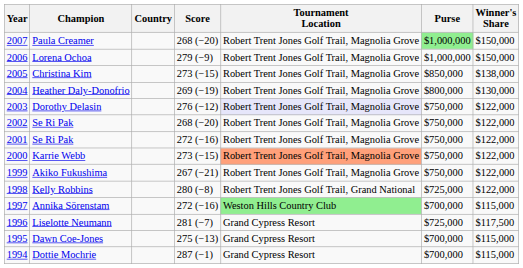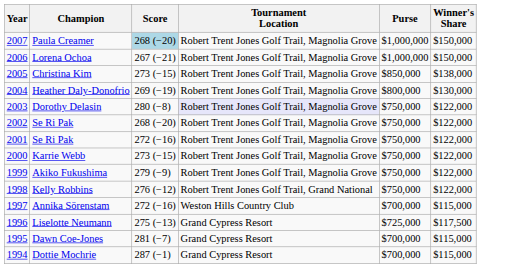 <table class="wikitable">
 <tr>
 <th>Year</th>
 <th>Champion</th>
-<th>Country</th>
 <th>Score</th>
 <th>Tournament<br>Location</th>
 <th>Purse</th>
 <th>Winner's<br>Share</th>
 </tr>
 <tr>
 <td><a href='#'>2007</a></td>
 <td><a href='#'>Paula Creamer</a></td>
-<td></td>
-<td>268 (−20)</td>
+<td style="background: lightblue;">268 (−20)</td>
 <td>Robert Trent Jones Golf Trail, Magnolia Grove</td>
-<td style="background: lightgreen;">$1,000,000</td>
+<td>$1,000,000</td>
 <td>$150,000</td>
 </tr>
 <tr>
 <td><a href='#'>2006</a></td>
 <td><a href='#'>Lorena Ochoa</a></td>
-<td></td>
-<td>279 (−9)</td>
+<td>267 (−21)</td>
 <td>Robert Trent Jones Golf Trail, Magnolia Grove</td>
 <td>$1,000,000</td>
 <td>$150,000</td>
 </tr>
 <tr>
 <td><a href='#'>2005</a></td>
 <td><a href='#'>Christina Kim</a></td>
-<td></td>
 <td>273 (−15)</td>
 <td>Robert Trent Jones Golf Trail, Magnolia Grove</td>
 <td>$850,000</td>
 <td>$138,000</td>
 </tr>
 <tr>
 <td><a href='#'>2004</a></td>
 <td><a href='#'>Heather Daly-Donofrio</a></td>
-<td></td>
 <td>269 (−19)</td>
 <td>Robert Trent Jones Golf Trail, Magnolia Grove</td>
 <td>$800,000</td>
 <td>$130,000</td>
 </tr>
 <tr>
 <td><a href='#'>2003</a></td>
 <td><a href='#'>Dorothy Delasin</a></td>
-<td></td>
-<td>276 (−12)</td>
+<td>280 (−8)</td>
 <td style="background: lavender;">Robert Trent Jones Golf Trail, Magnolia Grove</td>
 <td>$750,000</td>
 <td>$122,000</td>
 </tr>
 <tr>
 <td><a href='#'>2002</a></td>
 <td><a href='#'>Se Ri Pak</a></td>
-<td></td>
 <td>268 (−20)</td>
 <td>Robert Trent Jones Golf Trail, Magnolia Grove</td>
 <td>$750,000</td>
 <td>$122,000</td>
 </tr>
 <tr>
 <td><a href='#'>2001</a></td>
 <td><a href='#'>Se Ri Pak</a></td>
-<td></td>
 <td>272 (−16)</td>
 <td>Robert Trent Jones Golf Trail, Magnolia Grove</td>
 <td>$750,000</td>
 <td>$122,000</td>
 </tr>
 <tr>
 <td><a href='#'>2000</a></td>
 <td><a href='#'>Karrie Webb</a></td>
-<td></td>
 <td>273 (−15)</td>
-<td style="background: lightsalmon;">Robert Trent Jones Golf Trail, Magnolia Grove</td>
+<td>Robert Trent Jones Golf Trail, Magnolia Grove</td>
 <td>$750,000</td>
 <td>$122,000</td>
 </tr>
 <tr>
 <td><a href='#'>1999</a></td>
 <td><a href='#'>Akiko Fukushima</a></td>
-<td></td>
-<td>267 (−21)</td>
+<td>279 (−9)</td>
 <td>Robert Trent Jones Golf Trail, Magnolia Grove</td>
 <td>$750,000</td>
 <td>$122,000</td>
 </tr>
 <tr>
 <td><a href='#'>1998</a></td>
 <td><a href='#'>Kelly Robbins</a></td>
-<td></td>
-<td>280 (−8)</td>
+<td>276 (−12)</td>
 <td>Robert Trent Jones Golf Trail, Grand National</td>
-<td>$725,000</td>
+<td>$750,000</td>
 <td>$122,000</td>
 </tr>
 <tr>
 <td><a href='#'>1997</a></td>
 <td><a href='#'>Annika Sörenstam</a></td>
-<td></td>
 <td>272 (−16)</td>
-<td style="background: lightgreen;">Weston Hills Country Club</td>
+<td>Weston Hills Country Club</td>
 <td>$700,000</td>
 <td>$115,000</td>
 </tr>
 <tr>
 <td><a href='#'>1996</a></td>
 <td><a href='#'>Liselotte Neumann</a></td>
-<td></td>
-<td>281 (−7)</td>
+<td>275 (−13)</td>
 <td>Grand Cypress Resort</td>
 <td>$725,000</td>
 <td>$117,500</td>
 </tr>
 <tr>
 <td><a href='#'>1995</a></td>
 <td><a href='#'>Dawn Coe-Jones</a></td>
-<td></td>
-<td>275 (−13)</td>
+<td>281 (−7)</td>
 <td>Grand Cypress Resort</td>
 <td>$700,000</td>
 <td>$115,000</td>
 </tr>
 <tr>
 <td><a href='#'>1994</a></td>
 <td><a href='#'>Dottie Mochrie</a></td>
-<td></td>
 <td>287 (−1)</td>
 <td>Grand Cypress Resort</td>
 <td>$700,000</td>
 <td>$115,000</td>
 </tr>
 </table>
